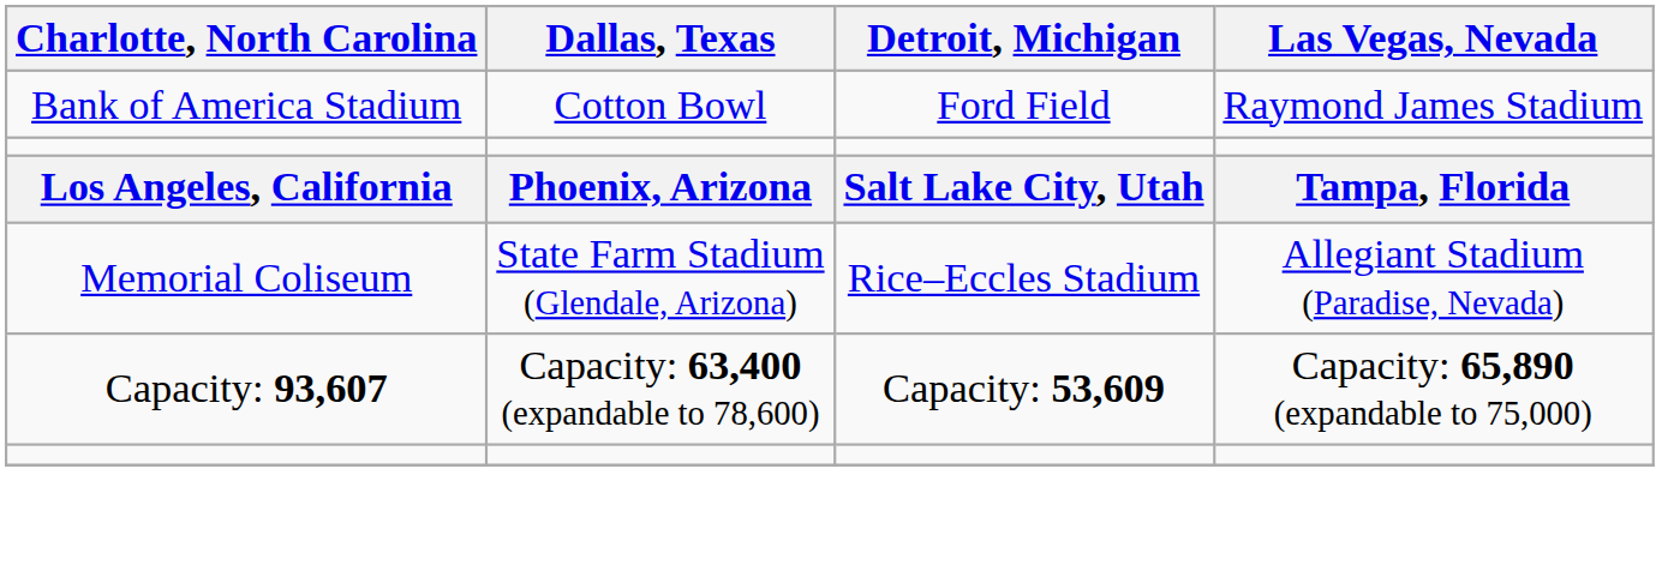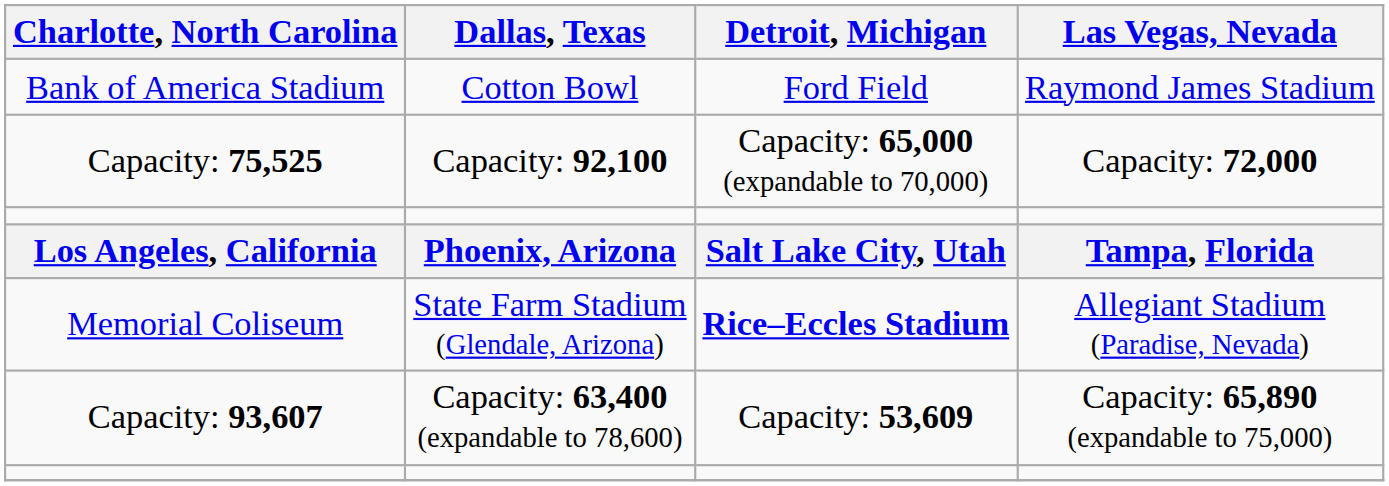 <table class="wikitable" style="text-align:center">
 <tr>
 <th><a href='#'>Charlotte</a>, <a href='#'>North Carolina</a></th>
 <th><a href='#'>Dallas</a>, <a href='#'>Texas</a></th>
 <th><a href='#'>Detroit</a>, <a href='#'>Michigan</a></th>
 <th><a href='#'>Las Vegas, Nevada</a></th>
 </tr>
 <tr>
 <td><a href='#'>Bank of America Stadium</a></td>
 <td><a href='#'>Cotton Bowl</a></td>
 <td><a href='#'>Ford Field</a></td>
 <td><a href='#'>Raymond James Stadium</a></td>
+</tr>
+<tr>
+<td>Capacity: <strong>75,525</strong></td>
+<td>Capacity: <strong>92,100</strong></td>
+<td>Capacity: <strong>65,000</strong><br><small>(expandable to 70,000)</small></td>
+<td>Capacity: <strong>72,000</strong></td>
 </tr>
 <tr>
 <td></td>
 <td></td>
 <td></td>
 <td></td>
 </tr>
 <tr>
 <th><a href='#'>Los Angeles</a>, <a href='#'>California</a></th>
 <th><a href='#'>Phoenix, Arizona</a></th>
 <th><a href='#'>Salt Lake City</a>, <a href='#'>Utah</a></th>
 <th><a href='#'>Tampa</a>, <a href='#'>Florida</a></th>
 </tr>
 <tr>
 <td><a href='#'>Memorial Coliseum</a></td>
 <td><a href='#'>State Farm Stadium</a><br><small>(<a href='#'>Glendale, Arizona</a>)</small></td>
-<td><a href='#'>Rice–Eccles Stadium</a></td>
+<td><strong><a href='#'>Rice–Eccles Stadium</a></strong></td>
 <td><a href='#'>Allegiant Stadium</a><br><small>(<a href='#'>Paradise, Nevada</a>)</small></td>
 </tr>
 <tr>
 <td>Capacity: <strong>93,607</strong></td>
 <td>Capacity: <strong>63,400</strong><br><small>(expandable to 78,600)</small></td>
 <td>Capacity: <strong>53,609</strong></td>
 <td>Capacity: <strong>65,890</strong><br><small>(expandable to 75,000)</small></td>
 </tr>
 <tr>
 <td></td>
 <td></td>
 <td></td>
 <td></td>
 </tr>
 <tr>
 </tr>
 </table>
